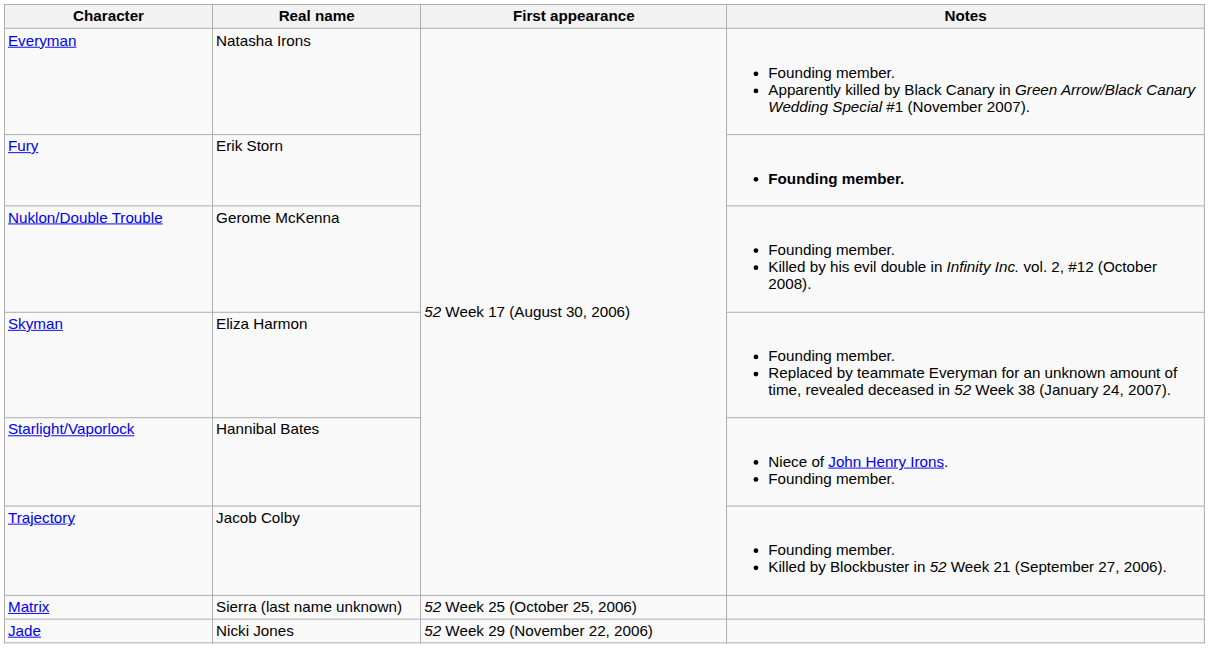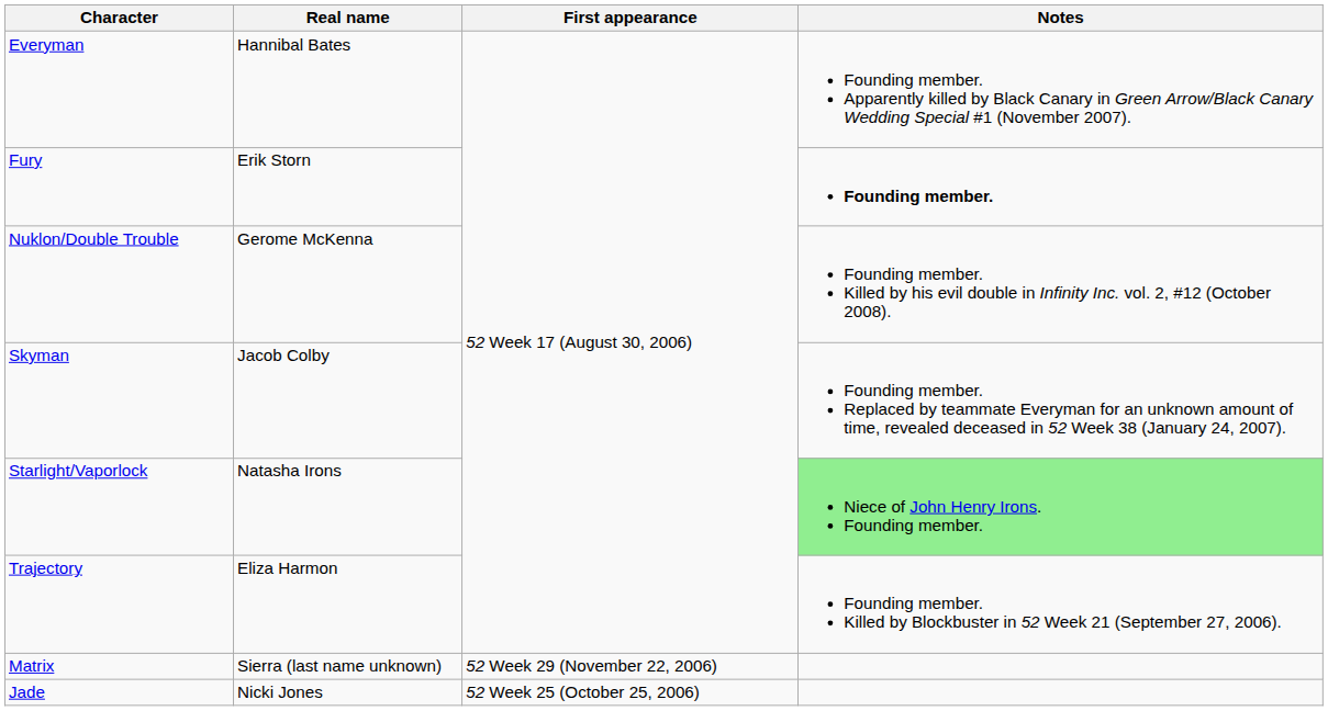 <table class="wikitable" width=100%>
 <tr>
 <th width=17%>Character</th>
 <th width=17%>Real name</th>
 <th width=25%>First appearance</th>
 <th width=39%>Notes</th>
 </tr>
 <tr>
 <td valign="top"><a href='#'>Everyman</a></td>
-<td valign="top">Natasha Irons</td>
+<td valign="top">Hannibal Bates</td>
 <td rowspan="6"><em>52</em> Week 17 (August 30, 2006)</td>
 <td valign="top"><br><ul><li>Founding member.</li><li>Apparently killed by Black Canary in <em>Green Arrow/Black Canary Wedding Special</em> #1 (November 2007).</li></ul></td>
 </tr>
 <tr>
 <td valign="top"><a href='#'>Fury</a></td>
 <td valign="top">Erik Storn</td>
 <td valign="top"><strong><br><ul><li>Founding member.</li></ul></strong></td>
 </tr>
 <tr>
 <td valign="top"><a href='#'>Nuklon/Double Trouble</a></td>
 <td valign="top">Gerome McKenna</td>
 <td valign="top"><br><ul><li>Founding member.</li><li>Killed by his evil double in <em>Infinity Inc.</em> vol. 2, #12 (October 2008).</li></ul></td>
 </tr>
 <tr>
 <td valign="top"><a href='#'>Skyman</a></td>
-<td valign="top">Eliza Harmon</td>
+<td valign="top">Jacob Colby</td>
 <td valign="top"><br><ul><li>Founding member.</li><li>Replaced by teammate Everyman for an unknown amount of time, revealed deceased in <em>52</em> Week 38 (January 24, 2007).</li></ul></td>
 </tr>
 <tr>
 <td valign="top"><a href='#'>Starlight/Vaporlock</a></td>
-<td valign="top">Hannibal Bates</td>
-<td valign="top"><br><ul><li>Niece of <a href='#'>John Henry Irons</a>.</li><li>Founding member.</li></ul></td>
+<td valign="top">Natasha Irons</td>
+<td valign="top" style="background: lightgreen;"><br><ul><li>Niece of <a href='#'>John Henry Irons</a>.</li><li>Founding member.</li></ul></td>
 </tr>
 <tr>
 <td valign="top"><a href='#'>Trajectory</a></td>
-<td valign="top">Jacob Colby</td>
+<td valign="top">Eliza Harmon</td>
 <td valign="top"><br><ul><li>Founding member.</li><li>Killed by Blockbuster in <em>52</em> Week 21 (September 27, 2006).</li></ul></td>
 </tr>
 <tr>
 <td valign="top"><a href='#'>Matrix</a></td>
 <td valign="top">Sierra (last name unknown)</td>
-<td valign="top"><em>52</em> Week 25 (October 25, 2006)</td>
+<td valign="top"><em>52</em> Week 29 (November 22, 2006)</td>
 <td valign="top"></td>
 </tr>
 <tr>
 <td valign="top"><a href='#'>Jade</a></td>
 <td valign="top">Nicki Jones</td>
-<td valign="top"><em>52</em> Week 29 (November 22, 2006)</td>
+<td valign="top"><em>52</em> Week 25 (October 25, 2006)</td>
 <td valign="top"></td>
 </tr>
 </table>
